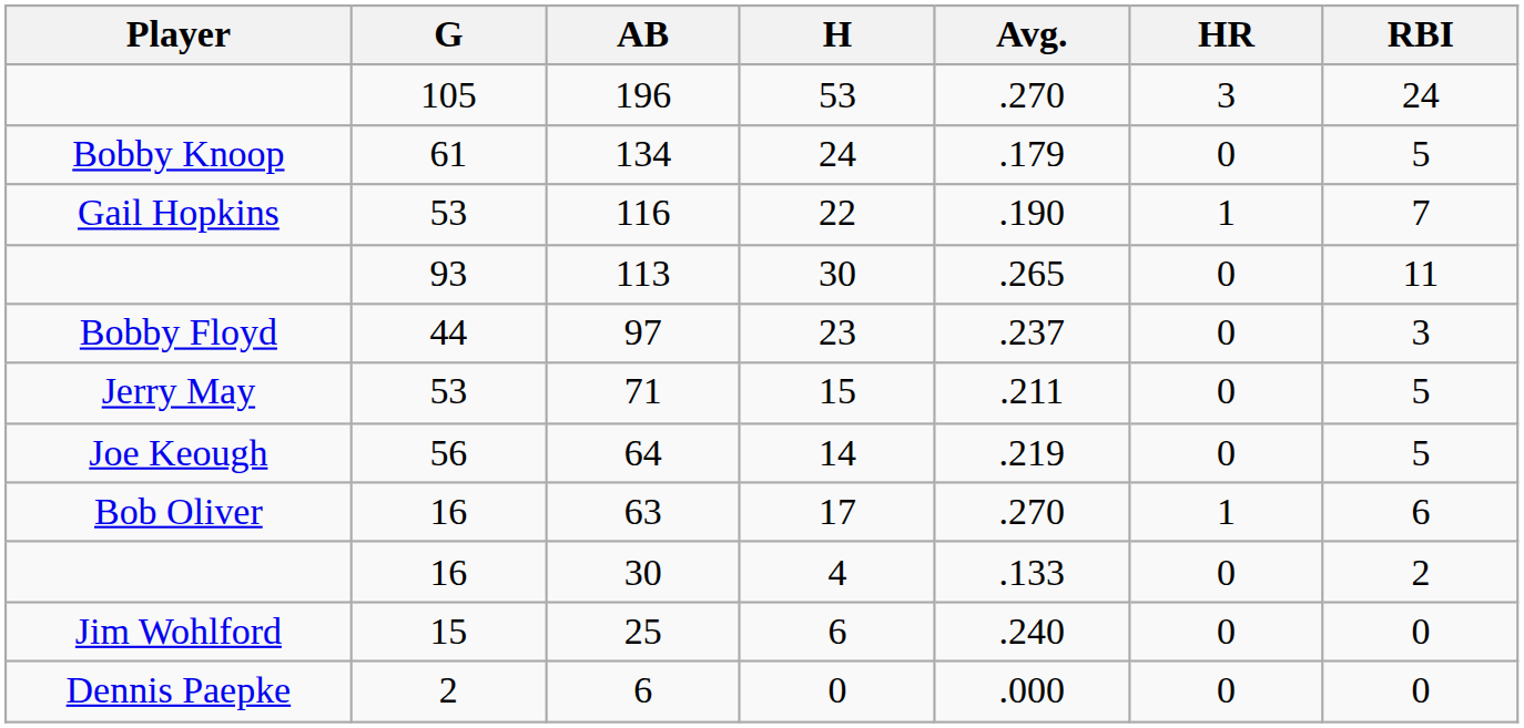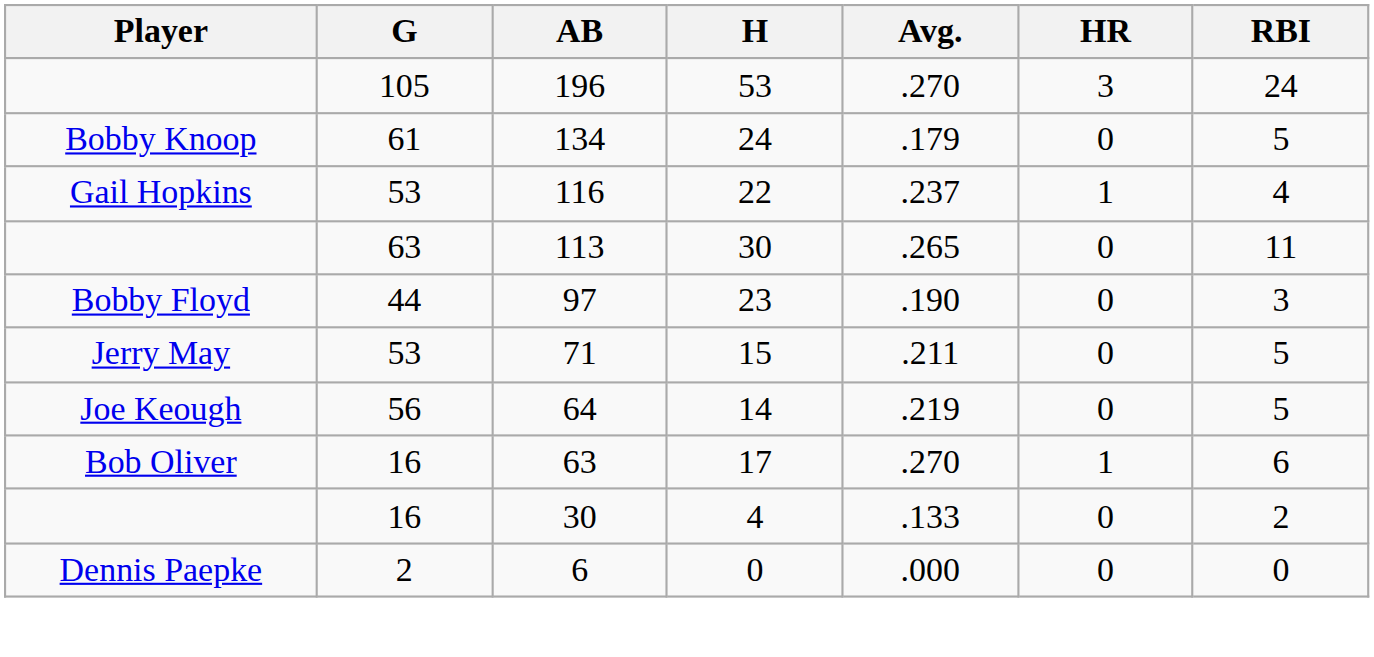 <table class="wikitable sortable">
 <tr>
 <th bgcolor="#DDDDFF" width="16%">Player</th>
 <th bgcolor="#DDDDFF" width="9%">G</th>
 <th bgcolor="#DDDDFF" width="9%">AB</th>
 <th bgcolor="#DDDDFF" width="9%">H</th>
 <th bgcolor="#DDDDFF" width="9%">Avg.</th>
 <th bgcolor="#DDDDFF" width="9%">HR</th>
 <th bgcolor="#DDDDFF" width="9%">RBI</th>
 </tr>
 <tr align="center">
 <td></td>
 <td>105</td>
 <td>196</td>
 <td>53</td>
 <td>.270</td>
 <td>3</td>
 <td>24</td>
 </tr>
 <tr align="center">
 <td><a href='#'>Bobby Knoop</a></td>
 <td>61</td>
 <td>134</td>
 <td>24</td>
 <td>.179</td>
 <td>0</td>
 <td>5</td>
 </tr>
 <tr align=center>
 <td><a href='#'>Gail Hopkins</a></td>
 <td>53</td>
 <td>116</td>
 <td>22</td>
-<td>.190</td>
+<td>.237</td>
 <td>1</td>
-<td>7</td>
+<td>4</td>
 </tr>
 <tr align=center>
 <td></td>
-<td>93</td>
+<td>63</td>
 <td>113</td>
 <td>30</td>
 <td>.265</td>
 <td>0</td>
 <td>11</td>
 </tr>
 <tr align="center">
 <td><a href='#'>Bobby Floyd</a></td>
 <td>44</td>
 <td>97</td>
 <td>23</td>
-<td>.237</td>
+<td>.190</td>
 <td>0</td>
 <td>3</td>
 </tr>
 <tr align=center>
 <td><a href='#'>Jerry May</a></td>
 <td>53</td>
 <td>71</td>
 <td>15</td>
 <td>.211</td>
 <td>0</td>
 <td>5</td>
 </tr>
 <tr align=center>
 <td><a href='#'>Joe Keough</a></td>
 <td>56</td>
 <td>64</td>
 <td>14</td>
 <td>.219</td>
 <td>0</td>
 <td>5</td>
 </tr>
 <tr align=center>
 <td><a href='#'>Bob Oliver</a></td>
 <td>16</td>
 <td>63</td>
 <td>17</td>
 <td>.270</td>
 <td>1</td>
 <td>6</td>
 </tr>
 <tr align=center>
 <td></td>
 <td>16</td>
 <td>30</td>
 <td>4</td>
 <td>.133</td>
 <td>0</td>
 <td>2</td>
 </tr>
-<tr align="center">
-<td><a href='#'>Jim Wohlford</a></td>
-<td>15</td>
-<td>25</td>
-<td>6</td>
-<td>.240</td>
-<td>0</td>
-<td>0</td>
-</tr>
 <tr align=center>
 <td><a href='#'>Dennis Paepke</a></td>
 <td>2</td>
 <td>6</td>
 <td>0</td>
 <td>.000</td>
 <td>0</td>
 <td>0</td>
 </tr>
 </table>
